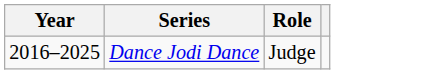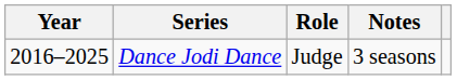 <table class="wikitable sortable">
 <tr>
 <th scope="col">Year</th>
 <th scope="col">Series</th>
 <th scope="col">Role</th>
+<th class="unsortable" scope="col">Notes</th>
 <th class="unsortable" scope="col"></th>
 </tr>
 <tr>
 <td>2016–2025</td>
 <td><em><a href='#'>Dance Jodi Dance</a></em></td>
 <td>Judge</td>
+<td>3 seasons</td>
 <td></td>
 </tr>
 </table>
